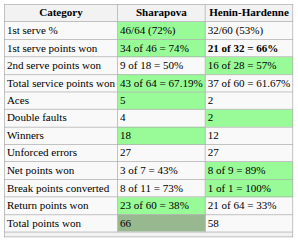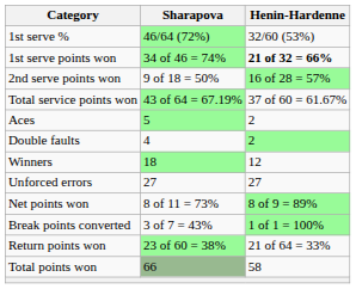 <table class="wikitable">
 <tr>
 <th>Category</th>
 <th> Sharapova</th>
 <th> Henin-Hardenne</th>
 </tr>
 <tr>
 <td>1st serve %</td>
 <td bgcolor=98FB98>46/64 (72%)</td>
 <td>32/60 (53%)</td>
 </tr>
 <tr>
 <td>1st serve points won</td>
 <td bgcolor=98FB98>34 of 46 = 74%</td>
 <td><strong>21 of 32 = 66%</strong></td>
 </tr>
 <tr>
 <td>2nd serve points won</td>
 <td>9 of 18 = 50%</td>
 <td bgcolor=98FB98>16 of 28 = 57%</td>
 </tr>
 <tr>
 <td>Total service points won</td>
 <td bgcolor=98FB98>43 of 64 = 67.19%</td>
 <td>37 of 60 = 61.67%</td>
 </tr>
 <tr>
 <td>Aces</td>
 <td bgcolor=98FB98>5</td>
 <td>2</td>
 </tr>
 <tr>
 <td>Double faults</td>
 <td>4</td>
 <td bgcolor=98FB98>2</td>
 </tr>
 <tr>
 <td>Winners</td>
 <td bgcolor=98FB98>18</td>
 <td>12</td>
 </tr>
 <tr>
 <td>Unforced errors</td>
 <td>27</td>
 <td>27</td>
 </tr>
 <tr>
 <td>Net points won</td>
-<td>3 of 7 = 43%</td>
+<td>8 of 11 = 73%</td>
 <td bgcolor=98FB98>8 of 9 = 89%</td>
 </tr>
 <tr>
 <td>Break points converted</td>
-<td>8 of 11 = 73%</td>
+<td>3 of 7 = 43%</td>
 <td bgcolor=98FB98>1 of 1 = 100%</td>
 </tr>
 <tr>
 <td>Return points won</td>
 <td bgcolor=98FB98>23 of 60 = 38%</td>
 <td>21 of 64 = 33%</td>
 </tr>
 <tr>
 <td>Total points won</td>
 <td bgcolor=98FB989>66</td>
 <td>58</td>
 </tr>
 <tr>
 <th colspan=3></th>
 </tr>
 </table>
